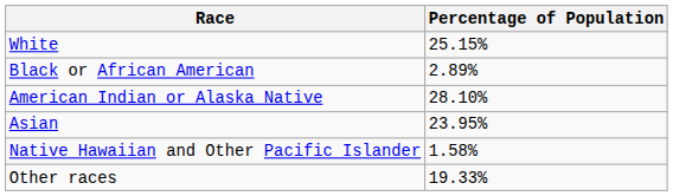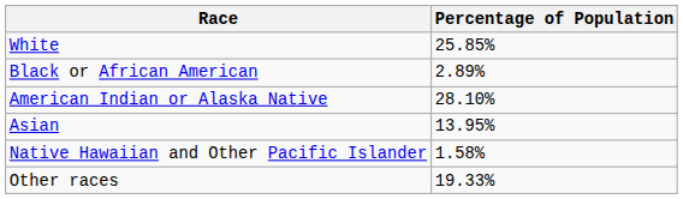 <table class="wikitable">
 <tr>
 <th>Race</th>
 <th>Percentage of Population</th>
 </tr>
 <tr>
 <td><a href='#'>White</a></td>
-<td>25.15%</td>
+<td>25.85%</td>
 </tr>
 <tr>
 <td><a href='#'>Black</a> or <a href='#'>African American</a></td>
 <td>2.89%</td>
 </tr>
 <tr>
 <td><a href='#'>American Indian or Alaska Native</a></td>
 <td>28.10%</td>
 </tr>
 <tr>
 <td><a href='#'>Asian</a></td>
-<td>23.95%</td>
+<td>13.95%</td>
 </tr>
 <tr>
 <td><a href='#'>Native Hawaiian</a> and Other <a href='#'>Pacific Islander</a></td>
 <td>1.58%</td>
 </tr>
 <tr>
 <td>Other races</td>
 <td>19.33%</td>
 </tr>
 </table>
